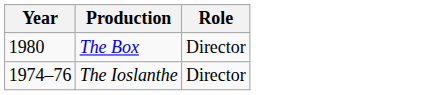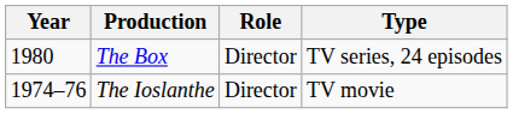 <table class="wikitable">
 <tr>
 <th>Year</th>
 <th>Production</th>
 <th>Role</th>
+<th>Type</th>
 </tr>
 <tr>
 <td>1980</td>
 <td><em><a href='#'>The Box</a></em></td>
 <td>Director</td>
+<td>TV series, 24 episodes</td>
 </tr>
 <tr>
 <td>1974–76</td>
 <td><em>The Ioslanthe</em></td>
 <td>Director</td>
+<td>TV movie</td>
 </tr>
 </table>
